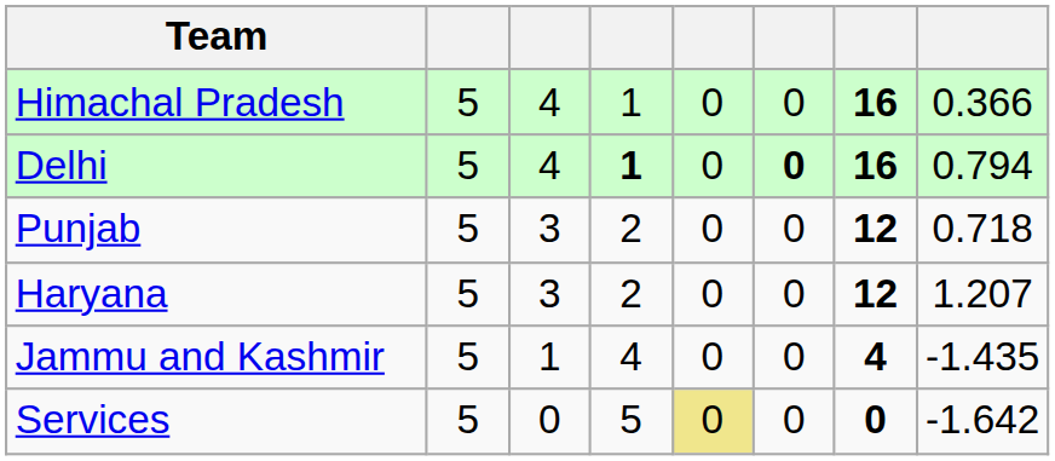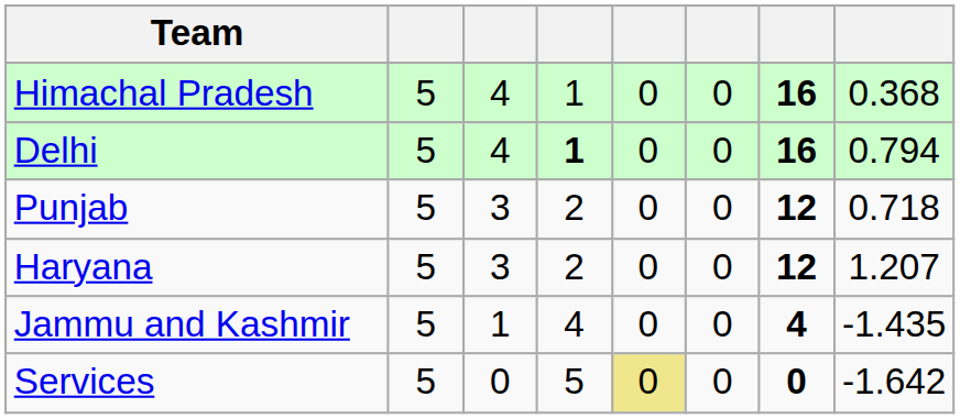 <table class="wikitable" style="text-align:center">
 <tr>
 <th style="width:160px">Team</th>
 <th style="width:25px"></th>
 <th style="width:25px"></th>
 <th style="width:25px"></th>
 <th style="width:25px"></th>
 <th style="width:25px"></th>
 <th style="width:25px"></th>
 <th style="width:25px"></th>
 </tr>
 <tr style="background:#cfc;">
 <td style="text-align:left"><a href='#'>Himachal Pradesh</a> </td>
 <td>5</td>
 <td>4</td>
 <td>1</td>
 <td>0</td>
 <td>0</td>
 <td><strong>16</strong></td>
-<td>0.366</td>
+<td>0.368</td>
 </tr>
 <tr style="background:#cfc;">
 <td style="text-align:left"><a href='#'>Delhi</a></td>
 <td>5</td>
 <td>4</td>
 <td><strong>1</strong></td>
 <td>0</td>
-<td><strong>0</strong></td>
+<td>0</td>
 <td><strong>16</strong></td>
 <td>0.794</td>
 </tr>
 <tr>
 <td style="text-align:left"><a href='#'>Punjab</a> </td>
 <td>5</td>
 <td>3</td>
 <td>2</td>
 <td>0</td>
 <td>0</td>
 <td><strong>12</strong></td>
 <td>0.718</td>
 </tr>
 <tr>
 <td style="text-align:left"><a href='#'>Haryana</a></td>
 <td>5</td>
 <td>3</td>
 <td>2</td>
 <td>0</td>
 <td>0</td>
 <td><strong>12</strong></td>
 <td>1.207</td>
 </tr>
 <tr>
 <td style="text-align:left"><a href='#'>Jammu and Kashmir</a></td>
 <td>5</td>
 <td>1</td>
 <td>4</td>
 <td>0</td>
 <td>0</td>
 <td><strong>4</strong></td>
 <td>-1.435</td>
 </tr>
 <tr>
 <td style="text-align:left"><a href='#'>Services</a></td>
 <td>5</td>
 <td>0</td>
 <td>5</td>
 <td style="background: khaki;">0</td>
 <td>0</td>
 <td><strong>0</strong></td>
 <td>-1.642</td>
 </tr>
 </table>
